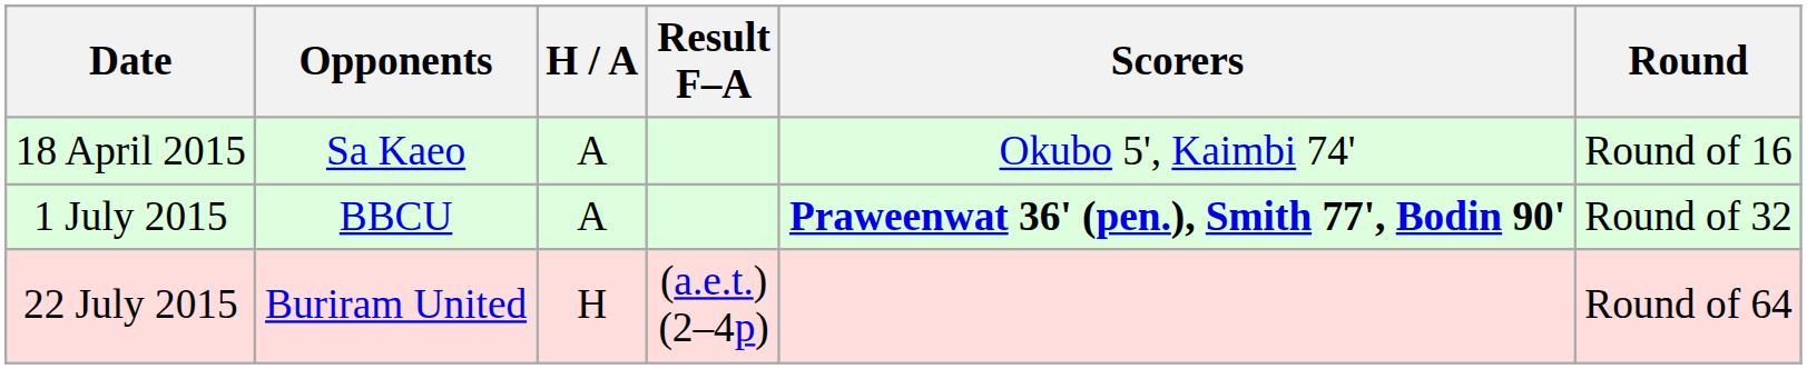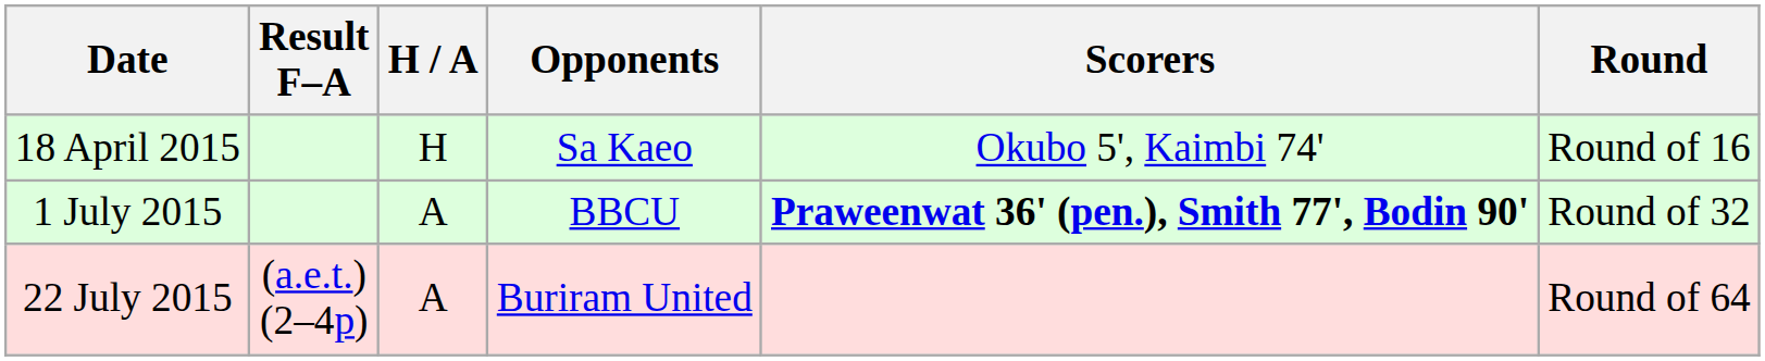 <table class="wikitable" style="text-align:center">
 <tr>
 <th>Date</th>
+<th>Result<br>F–A</th>
+<th>H / A</th>
 <th>Opponents</th>
-<th>H / A</th>
-<th>Result<br>F–A</th>
 <th>Scorers</th>
 <th>Round</th>
 </tr>
 <tr bgcolor="#ddffdd">
 <td>18 April 2015</td>
+<td><br></td>
+<td>H</td>
 <td><a href='#'>Sa Kaeo</a></td>
-<td>A</td>
-<td><br></td>
 <td><a href='#'>Okubo</a> 5', <a href='#'>Kaimbi</a> 74'</td>
 <td>Round of 16</td>
 </tr>
 <tr bgcolor="#ddffdd">
 <td>1 July 2015</td>
+<td><br></td>
+<td>A</td>
 <td><a href='#'>BBCU</a></td>
-<td>A</td>
-<td><br></td>
 <td><strong><a href='#'>Praweenwat</a> 36' (<a href='#'>pen.</a>), <a href='#'>Smith</a> 77', <a href='#'>Bodin</a> 90'</strong></td>
 <td>Round of 32</td>
 </tr>
 <tr bgcolor="#ffdddd">
 <td>22 July 2015</td>
+<td> (<a href='#'>a.e.t.</a>)<br>(2–4<a href='#'>p</a>)<br></td>
+<td>A</td>
 <td><a href='#'>Buriram United</a></td>
-<td>H</td>
-<td> (<a href='#'>a.e.t.</a>)<br>(2–4<a href='#'>p</a>)<br></td>
 <td></td>
 <td>Round of 64</td>
 </tr>
 </table>
